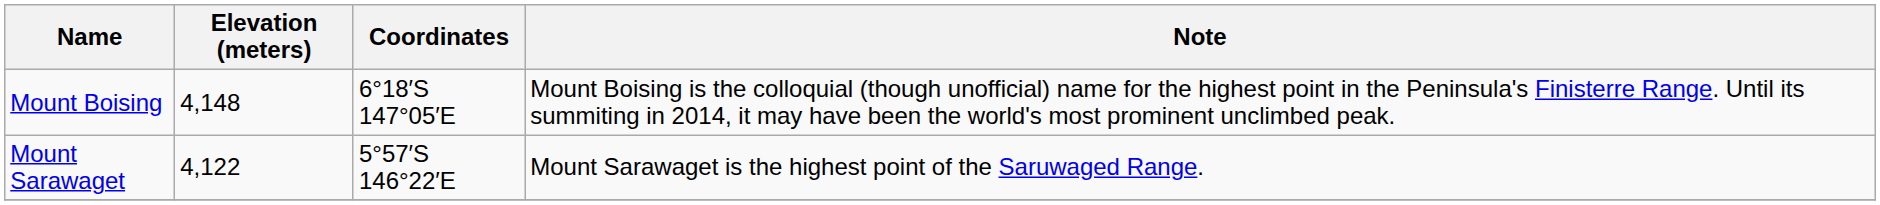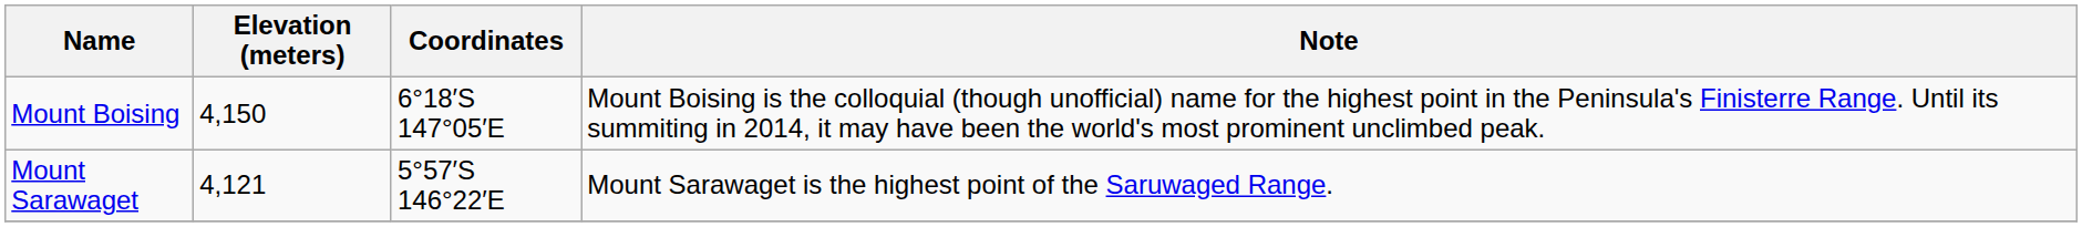 <table class="wikitable">
 <tr>
 <th>Name</th>
 <th>Elevation (meters)</th>
 <th>Coordinates</th>
 <th>Note</th>
 </tr>
 <tr>
 <td><a href='#'>Mount Boising</a></td>
-<td>4,148</td>
+<td>4,150</td>
 <td>6°18′S 147°05′E</td>
 <td>Mount Boising is the colloquial (though unofficial) name for the highest point in the Peninsula's <a href='#'>Finisterre Range</a>. Until its summiting in 2014, it may have been the world's most prominent unclimbed peak.</td>
 </tr>
 <tr>
 <td><a href='#'>Mount Sarawaget</a></td>
-<td>4,122</td>
+<td>4,121</td>
 <td>5°57′S 146°22′E</td>
 <td>Mount Sarawaget is the highest point of the <a href='#'>Saruwaged Range</a>.</td>
 </tr>
 <tr>
 </tr>
 </table>
